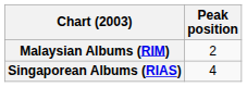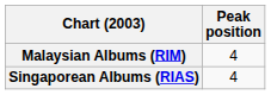 <table class="wikitable plainrowheaders sortable">
 <tr>
 <th scope="col">Chart (2003)</th>
 <th scope="col">Peak<br>position</th>
 </tr>
 <tr>
 <th scope="row">Malaysian Albums (<a href='#'>RIM</a>)</th>
-<td align="center">2</td>
+<td align="center">4</td>
 </tr>
 <tr>
 <th scope="row">Singaporean Albums (<a href='#'>RIAS</a>)</th>
 <td align="center">4</td>
 </tr>
 </table>
